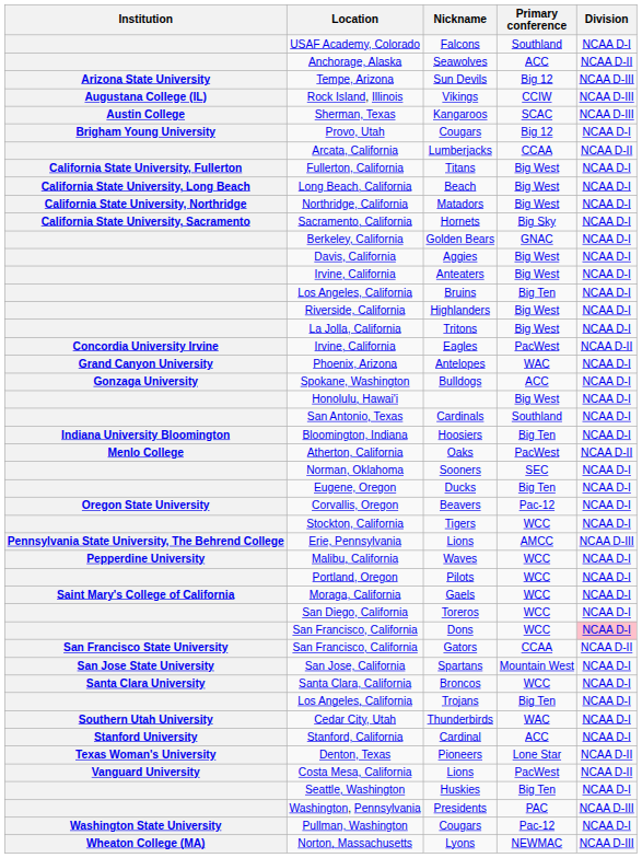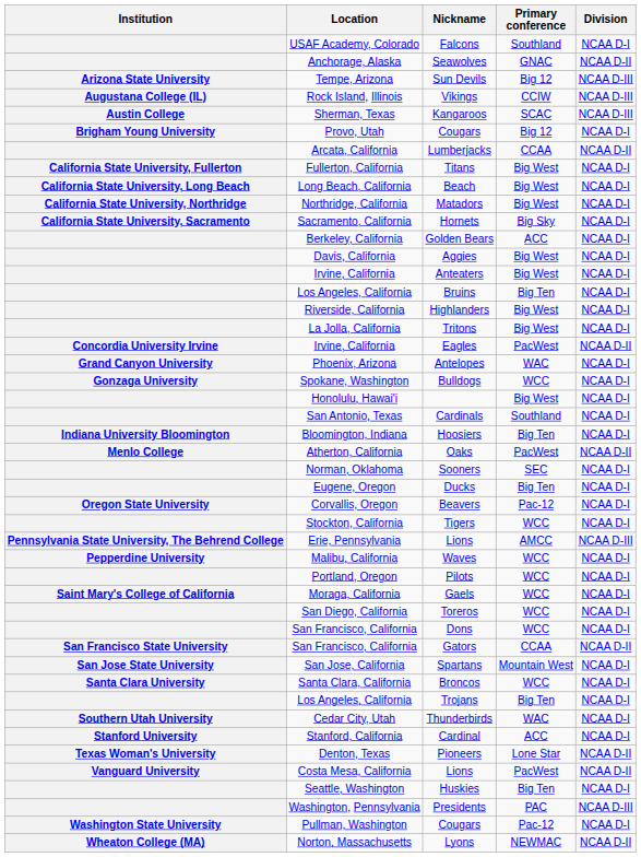 <table class="wikitable sortable" style="text-align:center">
 <tr>
 <th>Institution</th>
 <th>Location</th>
 <th>Nickname</th>
 <th>Primary<br>conference</th>
 <th>Division</th>
 </tr>
 <tr>
 <th></th>
 <td nowrap><a href='#'>USAF Academy, Colorado</a></td>
 <td><a href='#'>Falcons</a></td>
 <td><a href='#'>Southland</a></td>
 <td><a href='#'>NCAA D-I</a></td>
 </tr>
 <tr>
 <th></th>
 <td><a href='#'>Anchorage, Alaska</a></td>
 <td><a href='#'>Seawolves</a></td>
-<td><a href='#'>ACC</a></td>
+<td><a href='#'>GNAC</a></td>
 <td><a href='#'>NCAA D-II</a></td>
 </tr>
 <tr>
 <th><a href='#'>Arizona State University</a></th>
 <td><a href='#'>Tempe, Arizona</a></td>
 <td><a href='#'>Sun Devils</a></td>
 <td><a href='#'>Big 12</a></td>
 <td><a href='#'>NCAA D-III</a></td>
 </tr>
 <tr>
 <th><a href='#'>Augustana College (IL)</a></th>
 <td><a href='#'>Rock Island</a>, <a href='#'>Illinois</a></td>
 <td><a href='#'>Vikings</a></td>
 <td><a href='#'>CCIW</a></td>
 <td><a href='#'>NCAA D-III</a></td>
 </tr>
 <tr>
 <th><a href='#'>Austin College</a></th>
 <td><a href='#'>Sherman, Texas</a></td>
 <td><a href='#'>Kangaroos</a></td>
 <td><a href='#'>SCAC</a></td>
 <td><a href='#'>NCAA D-III</a></td>
 </tr>
 <tr>
 <th><a href='#'>Brigham Young University</a></th>
 <td><a href='#'>Provo, Utah</a></td>
 <td><a href='#'>Cougars</a></td>
 <td><a href='#'>Big 12</a></td>
 <td><a href='#'>NCAA D-I</a></td>
 </tr>
 <tr>
 <th></th>
 <td><a href='#'>Arcata, California</a></td>
 <td><a href='#'>Lumberjacks</a></td>
 <td><a href='#'>CCAA</a></td>
 <td><a href='#'>NCAA D-II</a></td>
 </tr>
 <tr>
 <th><a href='#'>California State University, Fullerton</a></th>
 <td><a href='#'>Fullerton, California</a></td>
 <td><a href='#'>Titans</a></td>
 <td><a href='#'>Big West</a></td>
 <td><a href='#'>NCAA D-I</a></td>
 </tr>
 <tr>
 <th><a href='#'>California State University, Long Beach</a></th>
 <td><a href='#'>Long Beach, California</a></td>
 <td><a href='#'>Beach</a></td>
 <td><a href='#'>Big West</a></td>
 <td><a href='#'>NCAA D-I</a></td>
 </tr>
 <tr>
 <th><a href='#'>California State University, Northridge</a></th>
 <td><a href='#'>Northridge, California</a></td>
 <td><a href='#'>Matadors</a></td>
 <td><a href='#'>Big West</a></td>
 <td><a href='#'>NCAA D-I</a></td>
 </tr>
 <tr>
 <th><a href='#'>California State University, Sacramento</a></th>
 <td><a href='#'>Sacramento, California</a></td>
 <td><a href='#'>Hornets</a></td>
 <td><a href='#'>Big Sky</a></td>
 <td><a href='#'>NCAA D-I</a></td>
 </tr>
 <tr>
 <th></th>
 <td><a href='#'>Berkeley, California</a></td>
 <td><a href='#'>Golden Bears</a></td>
-<td><a href='#'>GNAC</a></td>
+<td><a href='#'>ACC</a></td>
 <td><a href='#'>NCAA D-I</a></td>
 </tr>
 <tr>
 <th></th>
 <td><a href='#'>Davis, California</a></td>
 <td><a href='#'>Aggies</a></td>
 <td><a href='#'>Big West</a><br></td>
 <td><a href='#'>NCAA D-I</a></td>
 </tr>
 <tr>
 <th></th>
 <td><a href='#'>Irvine, California</a></td>
 <td><a href='#'>Anteaters</a></td>
 <td><a href='#'>Big West</a></td>
 <td><a href='#'>NCAA D-I</a></td>
 </tr>
 <tr>
 <th></th>
 <td><a href='#'>Los Angeles, California</a></td>
 <td><a href='#'>Bruins</a></td>
 <td><a href='#'>Big Ten</a></td>
 <td><a href='#'>NCAA D-I</a></td>
 </tr>
 <tr>
 <th></th>
 <td><a href='#'>Riverside, California</a></td>
 <td><a href='#'>Highlanders</a></td>
 <td><a href='#'>Big West</a></td>
 <td><a href='#'>NCAA D-I</a></td>
 </tr>
 <tr>
 <th></th>
 <td><a href='#'>La Jolla, California</a></td>
 <td><a href='#'>Tritons</a></td>
 <td><a href='#'>Big West</a></td>
 <td><a href='#'>NCAA D-I</a></td>
 </tr>
 <tr>
 <th><a href='#'>Concordia University Irvine</a></th>
 <td><a href='#'>Irvine, California</a></td>
 <td><a href='#'>Eagles</a></td>
 <td><a href='#'>PacWest</a></td>
 <td><a href='#'>NCAA D-II</a></td>
 </tr>
 <tr>
 <th><a href='#'>Grand Canyon University</a></th>
 <td><a href='#'>Phoenix, Arizona</a></td>
 <td><a href='#'>Antelopes</a></td>
 <td><a href='#'>WAC</a><br></td>
 <td><a href='#'>NCAA D-I</a></td>
 </tr>
 <tr>
 <th><a href='#'>Gonzaga University</a></th>
 <td><a href='#'>Spokane, Washington</a></td>
 <td><a href='#'>Bulldogs</a></td>
-<td><a href='#'>ACC</a></td>
+<td><a href='#'>WCC</a><br></td>
 <td><a href='#'>NCAA D-I</a></td>
 </tr>
 <tr>
 <th></th>
 <td><a href='#'>Honolulu, Hawai'i</a></td>
 <td nowrap></td>
 <td><a href='#'>Big West</a><br></td>
 <td><a href='#'>NCAA D-I</a></td>
 </tr>
 <tr>
 <th></th>
 <td><a href='#'>San Antonio, Texas</a></td>
 <td><a href='#'>Cardinals</a></td>
 <td><a href='#'>Southland</a></td>
 <td><a href='#'>NCAA D-I</a></td>
 </tr>
 <tr>
 <th><a href='#'>Indiana University Bloomington</a></th>
 <td><a href='#'>Bloomington, Indiana</a></td>
 <td><a href='#'>Hoosiers</a></td>
 <td><a href='#'>Big Ten</a></td>
 <td><a href='#'>NCAA D-I</a></td>
 </tr>
 <tr>
 <th><a href='#'>Menlo College</a></th>
 <td><a href='#'>Atherton, California</a></td>
 <td><a href='#'>Oaks</a></td>
 <td><a href='#'>PacWest</a></td>
 <td><a href='#'>NCAA D-II</a></td>
 </tr>
 <tr>
 <th></th>
 <td><a href='#'>Norman, Oklahoma</a></td>
 <td><a href='#'>Sooners</a></td>
 <td><a href='#'>SEC</a></td>
 <td><a href='#'>NCAA D-I</a></td>
 </tr>
 <tr>
 <th></th>
 <td><a href='#'>Eugene, Oregon</a></td>
 <td><a href='#'>Ducks</a></td>
 <td><a href='#'>Big Ten</a></td>
 <td><a href='#'>NCAA D-I</a></td>
 </tr>
 <tr>
 <th><a href='#'>Oregon State University</a></th>
 <td><a href='#'>Corvallis, Oregon</a></td>
 <td><a href='#'>Beavers</a></td>
 <td><a href='#'>Pac-12</a></td>
 <td><a href='#'>NCAA D-I</a></td>
 </tr>
 <tr>
 <th></th>
 <td><a href='#'>Stockton, California</a></td>
 <td><a href='#'>Tigers</a></td>
 <td><a href='#'>WCC</a></td>
 <td><a href='#'>NCAA D-I</a></td>
 </tr>
 <tr>
 <th><a href='#'>Pennsylvania State University, The Behrend College</a></th>
 <td><a href='#'>Erie, Pennsylvania</a></td>
 <td><a href='#'>Lions</a></td>
 <td nowrap><a href='#'>AMCC</a></td>
 <td><a href='#'>NCAA D-III</a></td>
 </tr>
 <tr>
 <th><a href='#'>Pepperdine University</a></th>
 <td><a href='#'>Malibu, California</a></td>
 <td><a href='#'>Waves</a></td>
 <td><a href='#'>WCC</a></td>
 <td><a href='#'>NCAA D-I</a></td>
 </tr>
 <tr>
 <th></th>
 <td><a href='#'>Portland, Oregon</a></td>
 <td><a href='#'>Pilots</a></td>
 <td><a href='#'>WCC</a></td>
 <td><a href='#'>NCAA D-I</a></td>
 </tr>
 <tr>
 <th><a href='#'>Saint Mary's College of California</a></th>
 <td><a href='#'>Moraga, California</a></td>
 <td><a href='#'>Gaels</a></td>
 <td><a href='#'>WCC</a></td>
 <td><a href='#'>NCAA D-I</a></td>
 </tr>
 <tr>
 <th></th>
 <td><a href='#'>San Diego, California</a></td>
 <td><a href='#'>Toreros</a></td>
 <td><a href='#'>WCC</a></td>
 <td><a href='#'>NCAA D-I</a></td>
 </tr>
 <tr>
 <th></th>
 <td><a href='#'>San Francisco, California</a></td>
 <td><a href='#'>Dons</a></td>
 <td><a href='#'>WCC</a></td>
-<td style="background: pink;"><a href='#'>NCAA D-I</a></td>
+<td><a href='#'>NCAA D-I</a></td>
 </tr>
 <tr>
 <th><a href='#'>San Francisco State University</a></th>
 <td><a href='#'>San Francisco, California</a></td>
 <td><a href='#'>Gators</a></td>
 <td><a href='#'>CCAA</a></td>
 <td><a href='#'>NCAA D-II</a></td>
 </tr>
 <tr>
 <th><a href='#'>San Jose State University</a></th>
 <td><a href='#'>San Jose, California</a></td>
 <td><a href='#'>Spartans</a></td>
 <td><a href='#'>Mountain West</a></td>
 <td><a href='#'>NCAA D-I</a></td>
 </tr>
 <tr>
 <th><a href='#'>Santa Clara University</a></th>
 <td><a href='#'>Santa Clara, California</a></td>
 <td><a href='#'>Broncos</a></td>
 <td><a href='#'>WCC</a></td>
 <td><a href='#'>NCAA D-I</a></td>
 </tr>
 <tr>
 <th></th>
 <td><a href='#'>Los Angeles, California</a></td>
 <td><a href='#'>Trojans</a></td>
 <td><a href='#'>Big Ten</a></td>
 <td><a href='#'>NCAA D-I</a></td>
 </tr>
 <tr>
 <th><a href='#'>Southern Utah University</a></th>
 <td><a href='#'>Cedar City, Utah</a></td>
 <td><a href='#'>Thunderbirds</a></td>
 <td><a href='#'>WAC</a></td>
 <td><a href='#'>NCAA D-I</a></td>
 </tr>
 <tr>
 <th><a href='#'>Stanford University</a></th>
 <td><a href='#'>Stanford, California</a></td>
 <td><a href='#'>Cardinal</a></td>
 <td><a href='#'>ACC</a></td>
 <td><a href='#'>NCAA D-I</a></td>
 </tr>
 <tr>
 <th><a href='#'>Texas Woman's University</a></th>
 <td><a href='#'>Denton, Texas</a></td>
 <td><a href='#'>Pioneers</a></td>
 <td><a href='#'>Lone Star</a></td>
 <td><a href='#'>NCAA D-II</a></td>
 </tr>
 <tr>
 <th><a href='#'>Vanguard University</a></th>
 <td><a href='#'>Costa Mesa, California</a></td>
 <td><a href='#'>Lions</a></td>
 <td><a href='#'>PacWest</a></td>
 <td><a href='#'>NCAA D-II</a></td>
 </tr>
 <tr>
 <th></th>
 <td><a href='#'>Seattle, Washington</a></td>
 <td><a href='#'>Huskies</a></td>
 <td><a href='#'>Big Ten</a></td>
 <td><a href='#'>NCAA D-I</a></td>
 </tr>
 <tr>
 <th></th>
 <td><a href='#'>Washington</a>, <a href='#'>Pennsylvania</a></td>
 <td><a href='#'>Presidents</a></td>
 <td><a href='#'>PAC</a></td>
 <td><a href='#'>NCAA D-III</a></td>
 </tr>
 <tr>
 <th><a href='#'>Washington State University</a></th>
 <td><a href='#'>Pullman, Washington</a></td>
 <td><a href='#'>Cougars</a></td>
 <td><a href='#'>Pac-12</a></td>
 <td><a href='#'>NCAA D-I</a></td>
 </tr>
 <tr>
 <th><a href='#'>Wheaton College (MA)</a></th>
 <td><a href='#'>Norton, Massachusetts</a></td>
 <td><a href='#'>Lyons</a></td>
 <td><a href='#'>NEWMAC</a></td>
-<td><a href='#'>NCAA D-III</a></td>
+<td><a href='#'>NCAA D-II</a></td>
 </tr>
 </table>
